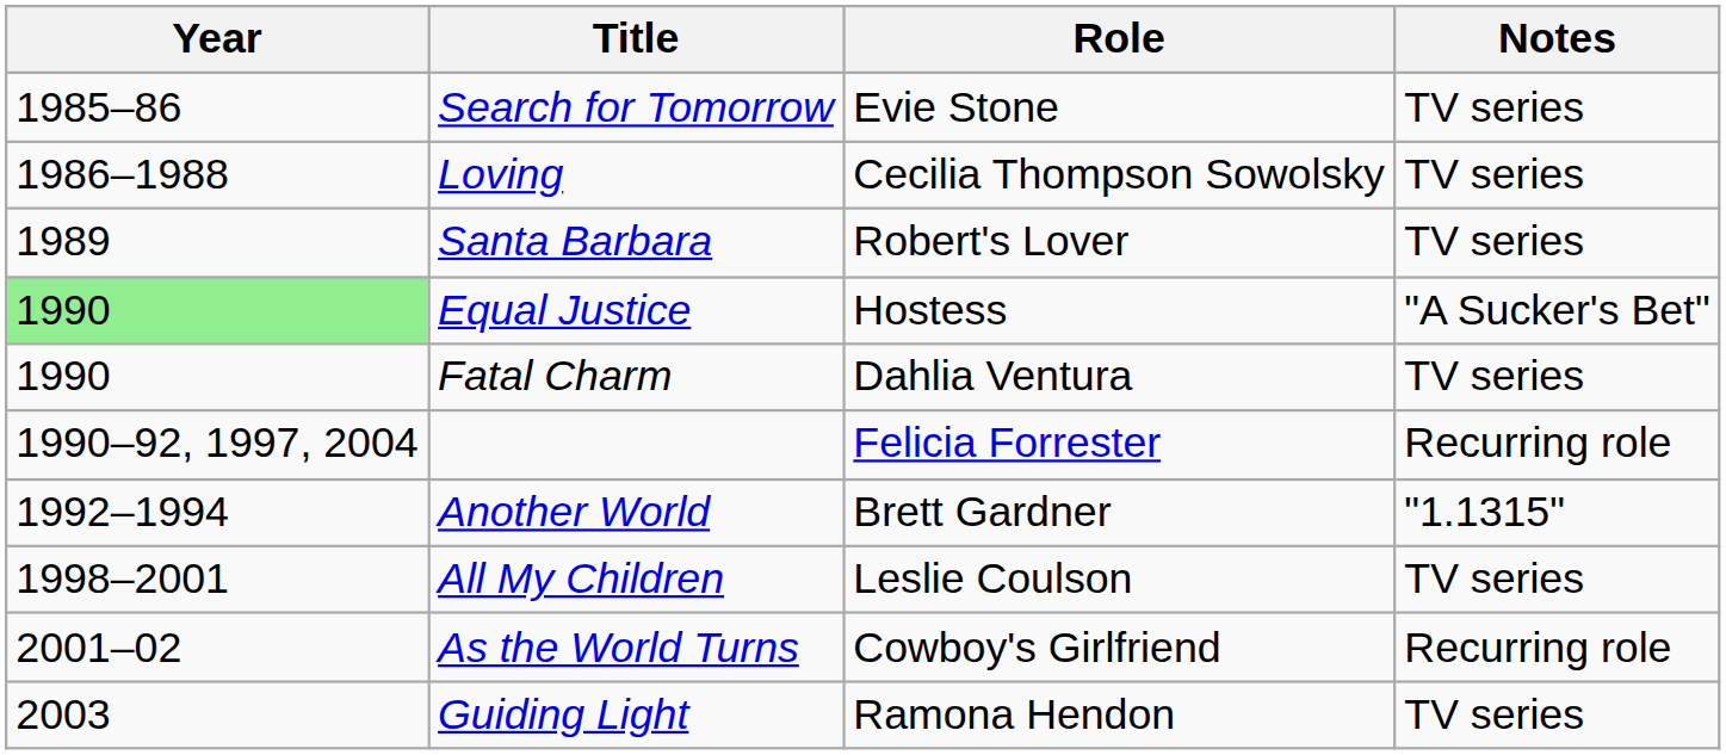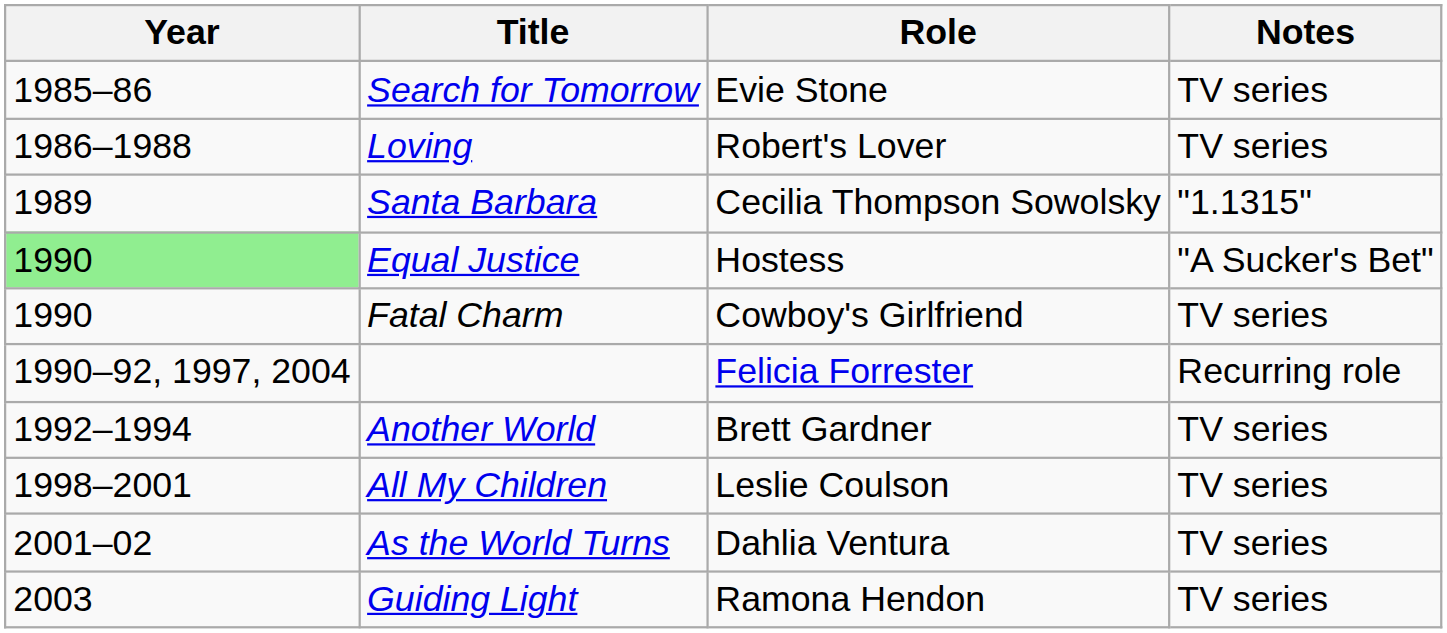 <table class="wikitable sortable">
 <tr>
 <th>Year</th>
 <th>Title</th>
 <th>Role</th>
 <th class="unsortable">Notes</th>
 </tr>
 <tr>
 <td>1985–86</td>
 <td><em><a href='#'>Search for Tomorrow</a></em></td>
 <td>Evie Stone</td>
 <td>TV series</td>
 </tr>
 <tr>
 <td>1986–1988</td>
 <td><em><a href='#'>Loving</a></em></td>
-<td>Cecilia Thompson Sowolsky</td>
+<td>Robert's Lover</td>
 <td>TV series</td>
 </tr>
 <tr>
 <td>1989</td>
 <td><em><a href='#'>Santa Barbara</a></em></td>
-<td>Robert's Lover</td>
-<td>TV series</td>
+<td>Cecilia Thompson Sowolsky</td>
+<td>"1.1315"</td>
 </tr>
 <tr>
 <td style="background: lightgreen;">1990</td>
 <td><em><a href='#'>Equal Justice</a></em></td>
 <td>Hostess</td>
 <td>"A Sucker's Bet"</td>
 </tr>
 <tr>
 <td>1990</td>
 <td><em>Fatal Charm</em></td>
-<td>Dahlia Ventura</td>
+<td>Cowboy's Girlfriend</td>
 <td>TV series</td>
 </tr>
 <tr>
 <td>1990–92, 1997, 2004</td>
 <td><em></em></td>
 <td><a href='#'>Felicia Forrester</a></td>
 <td>Recurring role</td>
 </tr>
 <tr>
 <td>1992–1994</td>
 <td><em><a href='#'>Another World</a></em></td>
 <td>Brett Gardner</td>
-<td>"1.1315"</td>
+<td>TV series</td>
 </tr>
 <tr>
 <td>1998–2001</td>
 <td><em><a href='#'>All My Children</a></em></td>
 <td>Leslie Coulson</td>
 <td>TV series</td>
 </tr>
 <tr>
 <td>2001–02</td>
 <td><em><a href='#'>As the World Turns</a></em></td>
-<td>Cowboy's Girlfriend</td>
-<td>Recurring role</td>
+<td>Dahlia Ventura</td>
+<td>TV series</td>
 </tr>
 <tr>
 <td>2003</td>
 <td><em><a href='#'>Guiding Light</a></em></td>
 <td>Ramona Hendon</td>
 <td>TV series</td>
 </tr>
 </table>
